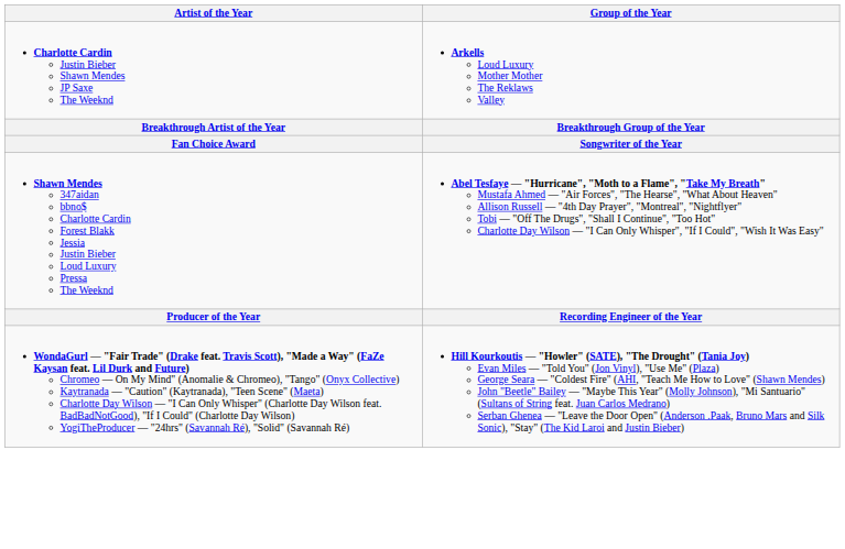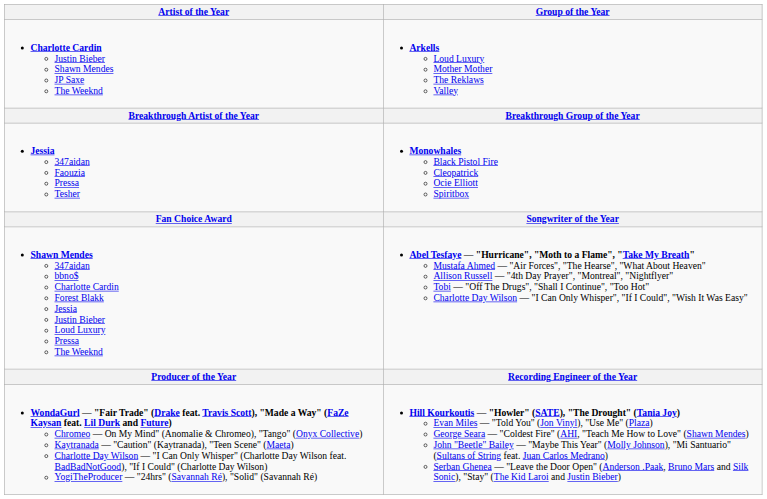 <table class="wikitable" style="width:100%">
 <tr>
 <th style="width:50%"><a href='#'>Artist of the Year</a></th>
 <th style="width:50%"><a href='#'>Group of the Year</a></th>
 </tr>
 <tr>
 <td valign="top"><br><ul><li> <strong><a href='#'>Charlotte Cardin</a></strong><ul><li><a href='#'>Justin Bieber</a></li><li><a href='#'>Shawn Mendes</a></li><li><a href='#'>JP Saxe</a></li><li><a href='#'>The Weeknd</a></li></ul></li></ul></td>
 <td valign="top"><br><ul><li> <strong><a href='#'>Arkells</a></strong><ul><li><a href='#'>Loud Luxury</a></li><li><a href='#'>Mother Mother</a></li><li><a href='#'>The Reklaws</a></li><li><a href='#'>Valley</a></li></ul></li></ul></td>
 </tr>
 <tr>
 <th style="width:50%"><a href='#'>Breakthrough Artist of the Year</a></th>
 <th style="width:50%"><a href='#'>Breakthrough Group of the Year</a></th>
+</tr>
+<tr>
+<td valign="top"><br><ul><li> <strong><a href='#'>Jessia</a></strong><ul><li><a href='#'>347aidan</a></li><li><a href='#'>Faouzia</a></li><li><a href='#'>Pressa</a></li><li><a href='#'>Tesher</a></li></ul></li></ul></td>
+<td valign="top"><br><ul><li> <strong><a href='#'>Monowhales</a></strong><ul><li><a href='#'>Black Pistol Fire</a></li><li><a href='#'>Cleopatrick</a></li><li><a href='#'>Ocie Elliott</a></li><li><a href='#'>Spiritbox</a></li></ul></li></ul></td>
 </tr>
 <tr>
 <th style="width:50%"><a href='#'>Fan Choice Award</a></th>
 <th style="width:50%"><a href='#'>Songwriter of the Year</a></th>
 </tr>
 <tr>
 <td valign="top"><br><ul><li> <strong><a href='#'>Shawn Mendes</a></strong><ul><li><a href='#'>347aidan</a></li><li><a href='#'>bbno$</a></li><li><a href='#'>Charlotte Cardin</a></li><li><a href='#'>Forest Blakk</a></li><li><a href='#'>Jessia</a></li><li><a href='#'>Justin Bieber</a></li><li><a href='#'>Loud Luxury</a></li><li><a href='#'>Pressa</a></li><li><a href='#'>The Weeknd</a></li></ul></li></ul></td>
 <td valign="top"><br><ul><li> <strong><a href='#'>Abel Tesfaye</a> — "Hurricane", "Moth to a Flame", "<a href='#'>Take My Breath</a>"</strong><ul><li><a href='#'>Mustafa Ahmed</a> — "Air Forces", "The Hearse", "What About Heaven"</li><li><a href='#'>Allison Russell</a> — "4th Day Prayer", "Montreal", "Nightflyer"</li><li><a href='#'>Tobi</a> — "Off The Drugs", "Shall I Continue", "Too Hot"</li><li><a href='#'>Charlotte Day Wilson</a> — "I Can Only Whisper", "If I Could", "Wish It Was Easy"</li></ul></li></ul></td>
 </tr>
 <tr>
 <th style="width:50%"><a href='#'>Producer of the Year</a></th>
 <th style="width:50%"><a href='#'>Recording Engineer of the Year</a></th>
 </tr>
 <tr>
 <td valign="top"><br><ul><li> <strong><a href='#'>WondaGurl</a> — "Fair Trade" (<a href='#'>Drake</a> feat. <a href='#'>Travis Scott</a>), "Made a Way" (<a href='#'>FaZe Kaysan</a> feat. <a href='#'>Lil Durk</a> and <a href='#'>Future</a>)</strong><ul><li><a href='#'>Chromeo</a> — On My Mind" (Anomalie & Chromeo), "Tango" (<a href='#'>Onyx Collective</a>)</li><li><a href='#'>Kaytranada</a> — "Caution" (Kaytranada), "Teen Scene" (<a href='#'>Maeta</a>)</li><li><a href='#'>Charlotte Day Wilson</a> — "I Can Only Whisper" (Charlotte Day Wilson feat. <a href='#'>BadBadNotGood</a>), "If I Could" (Charlotte Day Wilson)</li><li><a href='#'>YogiTheProducer</a> — "24hrs" (<a href='#'>Savannah Ré</a>), "Solid" (Savannah Ré)</li></ul></li></ul></td>
 <td valign="top"><br><ul><li> <strong><a href='#'>Hill Kourkoutis</a> — "Howler" (<a href='#'>SATE</a>), "The Drought" (<a href='#'>Tania Joy</a>)</strong><ul><li><a href='#'>Evan Miles</a> — "Told You" (<a href='#'>Jon Vinyl</a>), "Use Me" (<a href='#'>Plaza</a>)</li><li><a href='#'>George Seara</a> — "Coldest Fire" (<a href='#'>AHI</a>, "Teach Me How to Love" (<a href='#'>Shawn Mendes</a>)</li><li><a href='#'>John "Beetle" Bailey</a> — "Maybe This Year" (<a href='#'>Molly Johnson</a>), "Mi Santuario" (<a href='#'>Sultans of String</a> feat. <a href='#'>Juan Carlos Medrano</a>)</li><li><a href='#'>Serban Ghenea</a> — "Leave the Door Open" (<a href='#'>Anderson .Paak</a>, <a href='#'>Bruno Mars</a> and <a href='#'>Silk Sonic</a>), "Stay" (<a href='#'>The Kid Laroi</a> and <a href='#'>Justin Bieber</a>)</li></ul></li></ul></td>
 </tr>
 </table>
